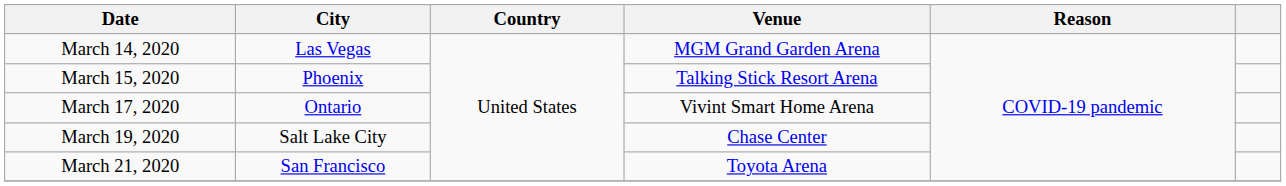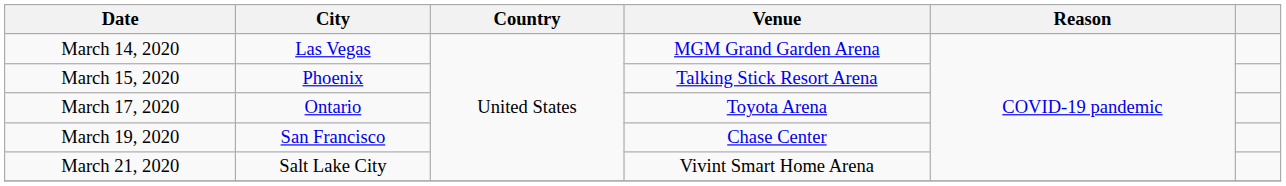 <table class="wikitable plainrowheaders" style="text-align:center;">
 <tr>
 <th scope="col" style="width:12em;">Date</th>
 <th scope="col" style="width:10em;">City</th>
 <th scope="col" style="width:10em;">Country</th>
 <th scope="col" style="width:16em;">Venue</th>
 <th scope="col" style="width:16em;">Reason</th>
 <th scope="col" style="width:2em;"></th>
 </tr>
 <tr>
 <td>March 14, 2020</td>
 <td><a href='#'>Las Vegas</a></td>
 <td rowspan="5">United States</td>
 <td><a href='#'>MGM Grand Garden Arena</a></td>
 <td rowspan="5"><a href='#'>COVID-19 pandemic</a></td>
 <td></td>
 </tr>
 <tr>
 <td>March 15, 2020</td>
 <td><a href='#'>Phoenix</a></td>
 <td><a href='#'>Talking Stick Resort Arena</a></td>
 <td></td>
 </tr>
 <tr>
 <td>March 17, 2020</td>
 <td><a href='#'>Ontario</a></td>
-<td>Vivint Smart Home Arena</td>
+<td><a href='#'>Toyota Arena</a></td>
 <td></td>
 </tr>
 <tr>
 <td>March 19, 2020</td>
-<td>Salt Lake City</td>
+<td><a href='#'>San Francisco</a></td>
 <td><a href='#'>Chase Center</a></td>
 <td></td>
 </tr>
 <tr>
 <td>March 21, 2020</td>
-<td><a href='#'>San Francisco</a></td>
-<td><a href='#'>Toyota Arena</a></td>
+<td>Salt Lake City</td>
+<td>Vivint Smart Home Arena</td>
 <td></td>
 </tr>
 <tr>
 </tr>
 </table>
